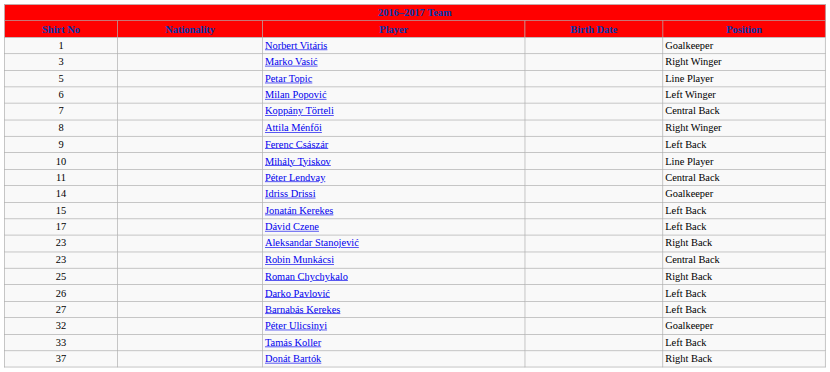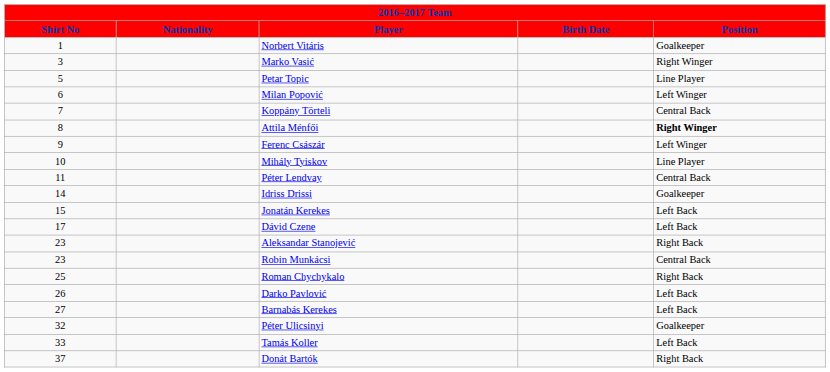 <table class="wikitable collapsible collapsed" style="width:100%">
 <tr>
 <th colspan=5 style="background-color:red;color:#0038af;text-align:center;"> <strong>2016–2017 Team</strong></th>
 </tr>
 <tr>
 <th style="color:#0038af; background:red">Shirt No</th>
 <th style="color:#0038af; background:red">Nationality</th>
 <th style="color:#0038af; background:red">Player</th>
 <th style="color:#0038af; background:red">Birth Date</th>
 <th style="color:#0038af; background:red">Position</th>
 </tr>
 <tr>
 <td align=center>1</td>
 <td></td>
 <td><a href='#'>Norbert Vitáris</a></td>
 <td></td>
 <td>Goalkeeper</td>
 </tr>
 <tr>
 <td align=center>3</td>
 <td></td>
 <td><a href='#'>Marko Vasić</a></td>
 <td></td>
 <td>Right Winger</td>
 </tr>
 <tr>
 <td align=center>5</td>
 <td></td>
 <td><a href='#'>Petar Topic</a></td>
 <td></td>
 <td>Line Player</td>
 </tr>
 <tr>
 <td align=center>6</td>
 <td></td>
 <td><a href='#'>Milan Popović</a></td>
 <td></td>
 <td>Left Winger</td>
 </tr>
 <tr>
 <td align=center>7</td>
 <td></td>
 <td><a href='#'>Koppány Törteli</a></td>
 <td></td>
 <td>Central Back</td>
 </tr>
 <tr>
 <td align=center>8</td>
 <td></td>
 <td><a href='#'>Attila Ménfői</a></td>
 <td></td>
-<td>Right Winger</td>
+<td><strong>Right Winger</strong></td>
 </tr>
 <tr>
 <td align=center>9</td>
 <td></td>
 <td><a href='#'>Ferenc Császár</a></td>
 <td></td>
-<td>Left Back</td>
+<td>Left Winger</td>
 </tr>
 <tr>
 <td align=center>10</td>
 <td></td>
 <td><a href='#'>Mihály Tyiskov</a></td>
 <td></td>
 <td>Line Player</td>
 </tr>
 <tr>
 <td align=center>11</td>
 <td></td>
 <td><a href='#'>Péter Lendvay</a></td>
 <td></td>
 <td>Central Back</td>
 </tr>
 <tr>
 <td align=center>14</td>
 <td></td>
 <td><a href='#'>Idriss Drissi</a></td>
 <td></td>
 <td>Goalkeeper</td>
 </tr>
 <tr>
 <td align=center>15</td>
 <td></td>
 <td><a href='#'>Jonatán Kerekes</a></td>
 <td></td>
 <td>Left Back</td>
 </tr>
 <tr>
 <td align=center>17</td>
 <td></td>
 <td><a href='#'>Dávid Czene</a></td>
 <td></td>
 <td>Left Back</td>
 </tr>
 <tr>
 <td align=center>23</td>
 <td></td>
 <td><a href='#'>Aleksandar Stanojević</a></td>
 <td></td>
 <td>Right Back</td>
 </tr>
 <tr>
 <td align=center>23</td>
 <td></td>
 <td><a href='#'>Robin Munkácsi</a></td>
 <td></td>
 <td>Central Back</td>
 </tr>
 <tr>
 <td align=center>25</td>
 <td></td>
 <td><a href='#'>Roman Chychykalo</a></td>
 <td></td>
 <td>Right Back</td>
 </tr>
 <tr>
 <td align=center>26</td>
 <td></td>
 <td><a href='#'>Darko Pavlović</a></td>
 <td></td>
 <td>Left Back</td>
 </tr>
 <tr>
 <td align=center>27</td>
 <td></td>
 <td><a href='#'>Barnabás Kerekes</a></td>
 <td></td>
 <td>Left Back</td>
 </tr>
 <tr>
 <td align=center>32</td>
 <td></td>
 <td><a href='#'>Péter Ulicsinyi</a></td>
 <td></td>
 <td>Goalkeeper</td>
 </tr>
 <tr>
 <td align=center>33</td>
 <td></td>
 <td><a href='#'>Tamás Koller</a></td>
 <td></td>
 <td>Left Back</td>
 </tr>
 <tr>
 <td align=center>37</td>
 <td></td>
 <td><a href='#'>Donát Bartók</a></td>
 <td></td>
 <td>Right Back</td>
 </tr>
 </table>
